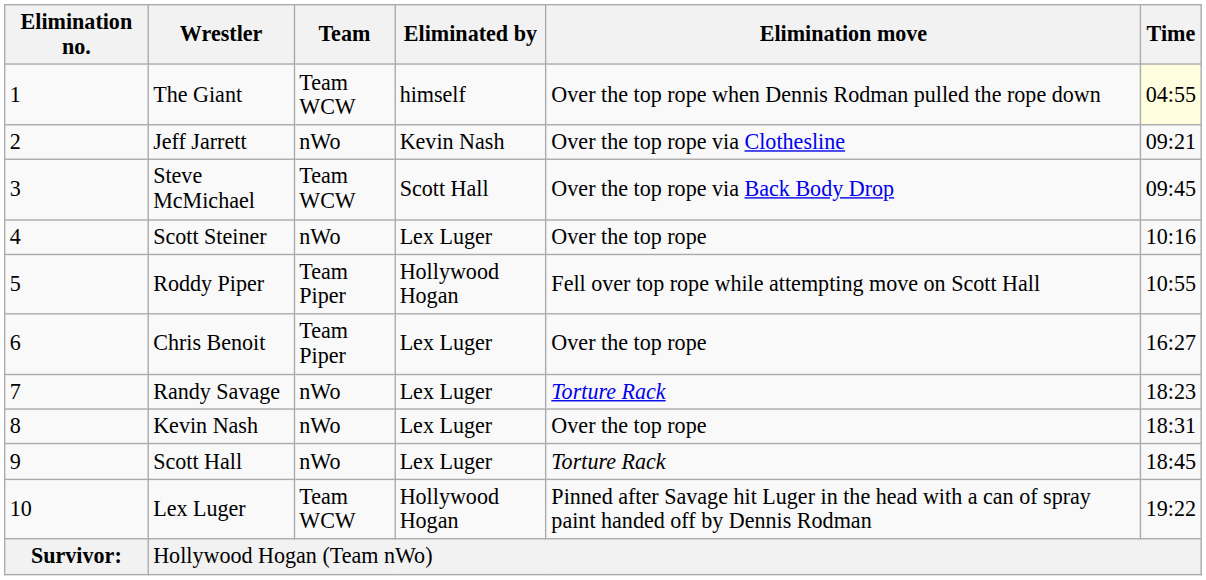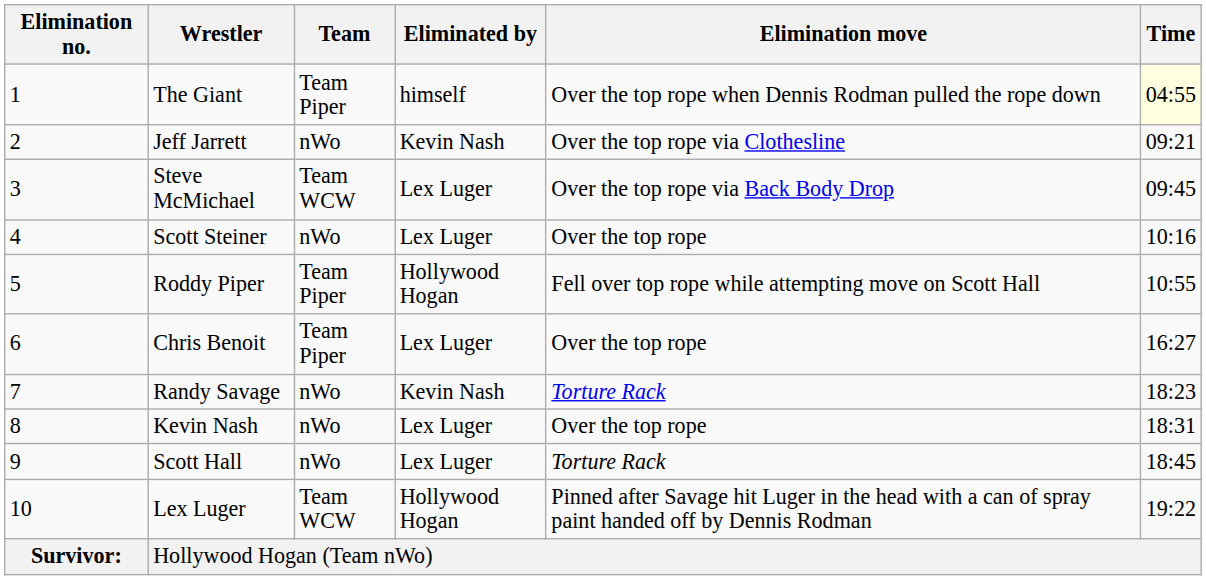 <table class="wikitable">
 <tr>
 <th>Elimination no.</th>
 <th>Wrestler</th>
 <th>Team</th>
 <th>Eliminated by</th>
 <th>Elimination move</th>
 <th>Time</th>
 </tr>
 <tr>
 <td>1</td>
 <td>The Giant</td>
-<td>Team WCW</td>
+<td>Team Piper</td>
 <td>himself</td>
 <td>Over the top rope when Dennis Rodman pulled the rope down</td>
 <td style="background: lightyellow;">04:55</td>
 </tr>
 <tr>
 <td>2</td>
 <td>Jeff Jarrett</td>
 <td>nWo</td>
 <td>Kevin Nash</td>
 <td>Over the top rope via <a href='#'>Clothesline</a></td>
 <td>09:21</td>
 </tr>
 <tr>
 <td>3</td>
 <td>Steve McMichael</td>
 <td>Team WCW</td>
-<td>Scott Hall</td>
+<td>Lex Luger</td>
 <td>Over the top rope via <a href='#'>Back Body Drop</a></td>
 <td>09:45</td>
 </tr>
 <tr>
 <td>4</td>
 <td>Scott Steiner</td>
 <td>nWo</td>
 <td>Lex Luger</td>
 <td>Over the top rope</td>
 <td>10:16</td>
 </tr>
 <tr>
 <td>5</td>
 <td>Roddy Piper</td>
 <td>Team Piper</td>
 <td>Hollywood Hogan</td>
 <td>Fell over top rope while attempting move on Scott Hall</td>
 <td>10:55</td>
 </tr>
 <tr>
 <td>6</td>
 <td>Chris Benoit</td>
 <td>Team Piper</td>
 <td>Lex Luger</td>
 <td>Over the top rope</td>
 <td>16:27</td>
 </tr>
 <tr>
 <td>7</td>
 <td>Randy Savage</td>
 <td>nWo</td>
-<td>Lex Luger</td>
+<td>Kevin Nash</td>
 <td><em><a href='#'>Torture Rack</a></em></td>
 <td>18:23</td>
 </tr>
 <tr>
 <td>8</td>
 <td>Kevin Nash</td>
 <td>nWo</td>
 <td>Lex Luger</td>
 <td>Over the top rope</td>
 <td>18:31</td>
 </tr>
 <tr>
 <td>9</td>
 <td>Scott Hall</td>
 <td>nWo</td>
 <td>Lex Luger</td>
 <td><em>Torture Rack</em></td>
 <td>18:45</td>
 </tr>
 <tr>
 <td>10</td>
 <td>Lex Luger</td>
 <td>Team WCW</td>
 <td>Hollywood Hogan</td>
 <td>Pinned after Savage hit Luger in the head with a can of spray paint handed off by Dennis Rodman</td>
 <td>19:22</td>
 </tr>
 <tr>
 <th>Survivor:</th>
 <td colspan="5" bgcolor="#f2f2f2">Hollywood Hogan (Team nWo)</td>
 </tr>
 </table>
